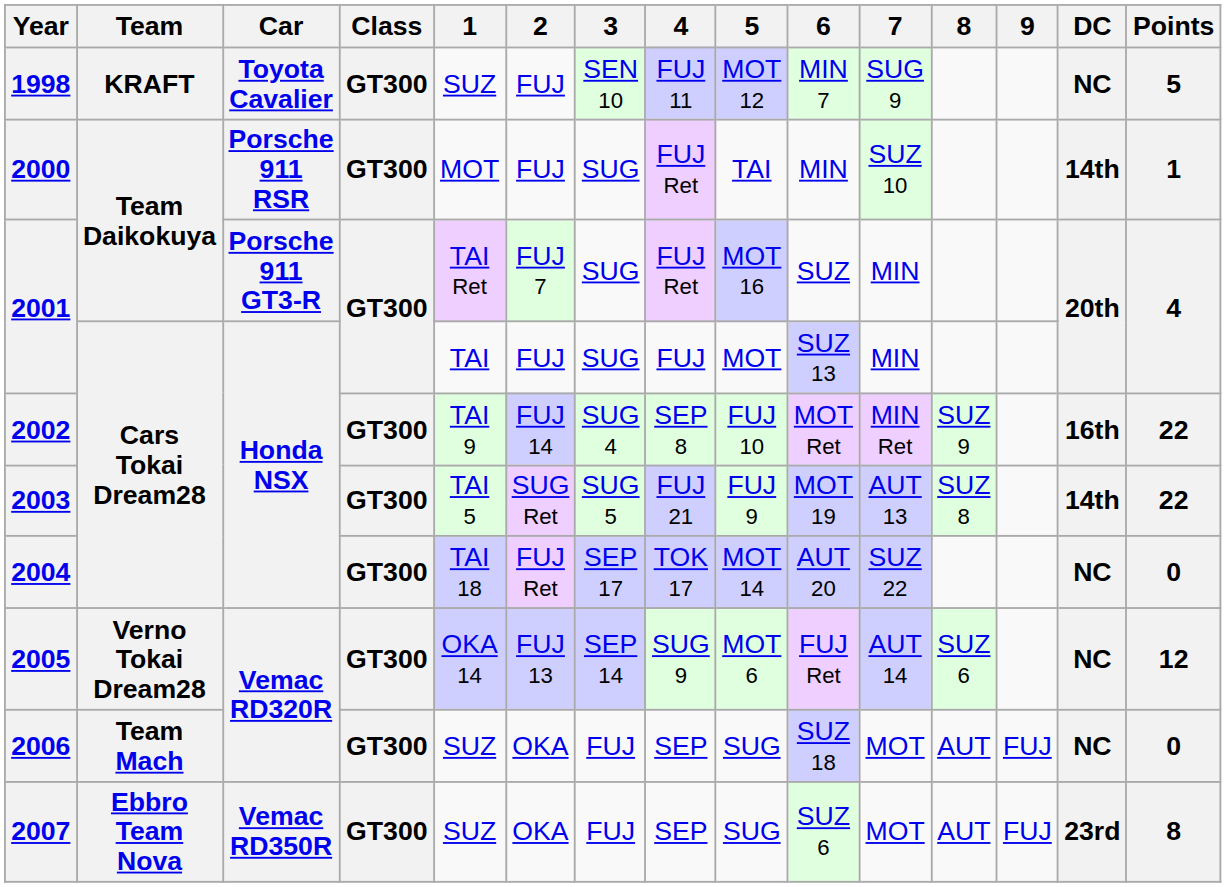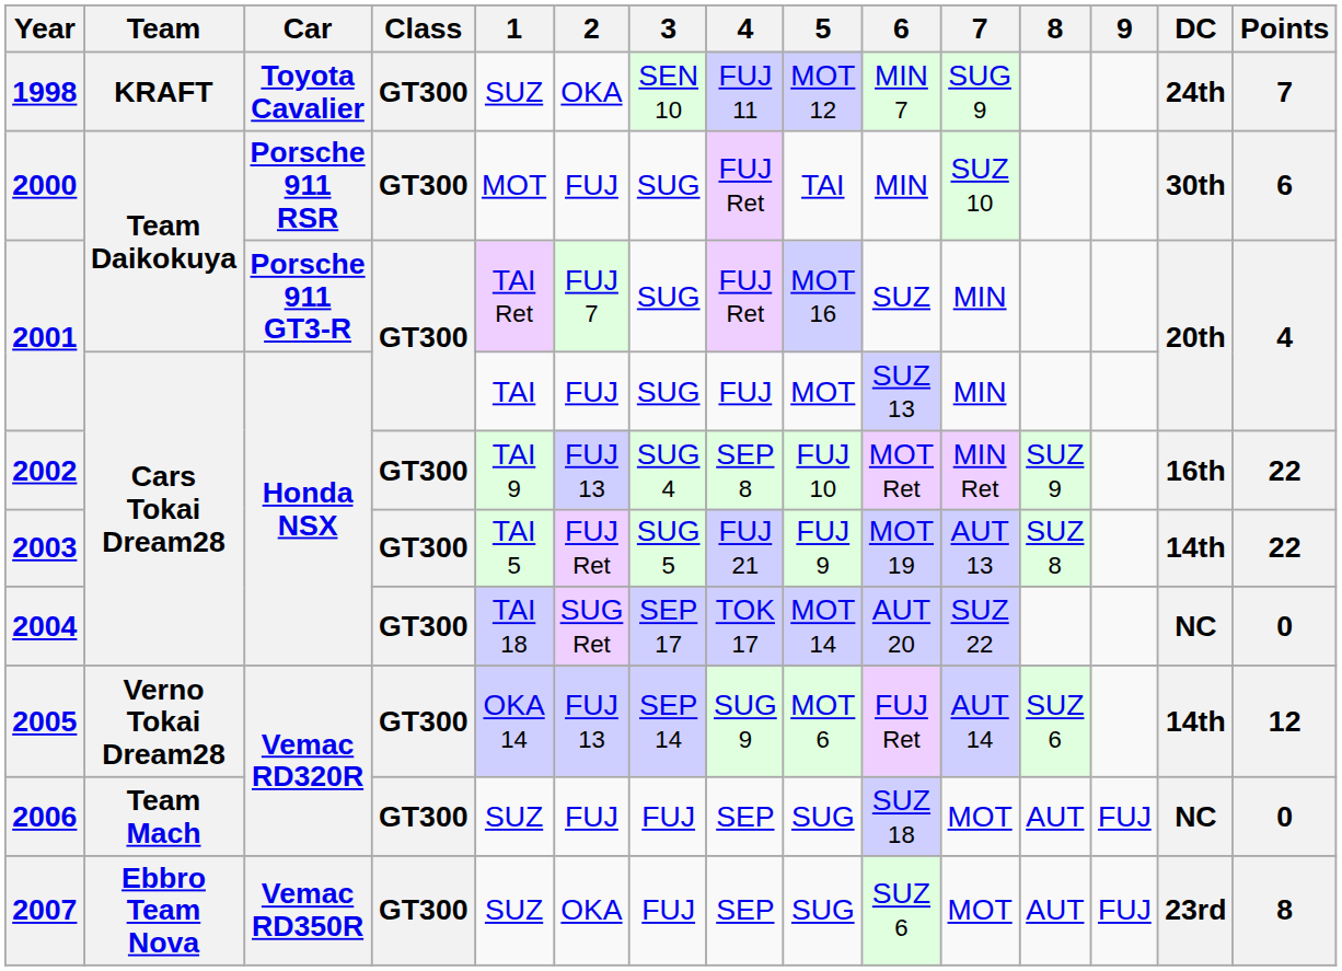 <table class="wikitable" style="text-align:center; font-size:90%">
 <tr>
 <th>Year</th>
 <th>Team</th>
 <th>Car</th>
 <th>Class</th>
 <th>1</th>
 <th>2</th>
 <th>3</th>
 <th>4</th>
 <th>5</th>
 <th>6</th>
 <th>7</th>
 <th>8</th>
 <th>9</th>
 <th>DC</th>
 <th>Points</th>
 </tr>
 <tr>
 <th><a href='#'>1998</a></th>
 <th>KRAFT</th>
 <th><a href='#'>Toyota Cavalier</a></th>
 <th>GT300</th>
 <td><a href='#'>SUZ</a></td>
-<td><a href='#'>FUJ</a></td>
+<td><a href='#'>OKA</a></td>
 <td bgcolor="#DFFFDF"><a href='#'>SEN</a><br><small>10</small></td>
 <td bgcolor="#CFCFFF"><a href='#'>FUJ</a><br><small>11</small></td>
 <td bgcolor="#CFCFFF"><a href='#'>MOT</a><br><small>12</small></td>
 <td bgcolor="#DFFFDF"><a href='#'>MIN</a><br><small>7</small></td>
 <td bgcolor="#DFFFDF"><a href='#'>SUG</a><br><small>9</small></td>
 <td></td>
 <td></td>
-<th>NC</th>
-<th>5</th>
+<th>24th</th>
+<th>7</th>
 </tr>
 <tr>
 <th><a href='#'>2000</a></th>
 <th rowspan="2">Team Daikokuya</th>
 <th><a href='#'>Porsche 911 RSR</a></th>
 <th>GT300</th>
 <td><a href='#'>MOT</a></td>
 <td><a href='#'>FUJ</a></td>
 <td><a href='#'>SUG</a></td>
 <td bgcolor="#EFCFFF"><a href='#'>FUJ</a><br><small>Ret</small></td>
 <td><a href='#'>TAI</a></td>
 <td><a href='#'>MIN</a></td>
 <td bgcolor="#DFFFDF"><a href='#'>SUZ</a><br><small>10</small></td>
 <td></td>
 <td></td>
-<th>14th</th>
-<th>1</th>
+<th>30th</th>
+<th>6</th>
 </tr>
 <tr>
 <th rowspan="2"><a href='#'>2001</a></th>
 <th><a href='#'>Porsche 911 GT3-R</a></th>
 <th rowspan="2">GT300</th>
 <td bgcolor="#EFCFFF"><a href='#'>TAI</a><br><small>Ret</small></td>
 <td bgcolor="#DFFFDF"><a href='#'>FUJ</a><br><small>7</small></td>
 <td><a href='#'>SUG</a></td>
 <td bgcolor="#EFCFFF"><a href='#'>FUJ</a><br><small>Ret</small></td>
 <td bgcolor="#CFCFFF"><a href='#'>MOT</a><br><small>16</small></td>
 <td><a href='#'>SUZ</a></td>
 <td><a href='#'>MIN</a></td>
 <td></td>
 <td></td>
 <th rowspan="2">20th</th>
 <th rowspan="2">4</th>
 </tr>
 <tr>
 <th rowspan="4">Cars Tokai Dream28</th>
 <th rowspan="4"><a href='#'>Honda NSX</a></th>
 <td><a href='#'>TAI</a></td>
 <td><a href='#'>FUJ</a></td>
 <td><a href='#'>SUG</a></td>
 <td><a href='#'>FUJ</a></td>
 <td><a href='#'>MOT</a></td>
 <td bgcolor="#CFCFFF"><a href='#'>SUZ</a><br><small>13</small></td>
 <td><a href='#'>MIN</a></td>
 <td></td>
 <td></td>
 </tr>
 <tr>
 <th><a href='#'>2002</a></th>
 <th>GT300</th>
 <td bgcolor="#DFFFDF"><a href='#'>TAI</a><br><small>9</small></td>
-<td bgcolor="#CFCFFF"><a href='#'>FUJ</a><br><small>14</small></td>
+<td bgcolor="#CFCFFF"><a href='#'>FUJ</a><br><small>13</small></td>
 <td bgcolor="#DFFFDF"><a href='#'>SUG</a><br><small>4</small></td>
 <td bgcolor="#DFFFDF"><a href='#'>SEP</a><br><small>8</small></td>
 <td bgcolor="#DFFFDF"><a href='#'>FUJ</a><br><small>10</small></td>
 <td bgcolor="#EFCFFF"><a href='#'>MOT</a><br><small>Ret</small></td>
 <td bgcolor="#EFCFFF"><a href='#'>MIN</a><br><small>Ret</small></td>
 <td bgcolor="#DFFFDF"><a href='#'>SUZ</a><br><small>9</small></td>
 <td></td>
 <th>16th</th>
 <th>22</th>
 </tr>
 <tr>
 <th><a href='#'>2003</a></th>
 <th>GT300</th>
 <td bgcolor="#DFFFDF"><a href='#'>TAI</a><br><small>5</small></td>
-<td bgcolor="#EFCFFF"><a href='#'>SUG</a><br><small>Ret</small></td>
+<td bgcolor="#EFCFFF"><a href='#'>FUJ</a><br><small>Ret</small></td>
 <td bgcolor="#DFFFDF"><a href='#'>SUG</a><br><small>5</small></td>
 <td bgcolor="#CFCFFF"><a href='#'>FUJ</a><br><small>21</small></td>
 <td bgcolor="#DFFFDF"><a href='#'>FUJ</a><br><small>9</small></td>
 <td bgcolor="#CFCFFF"><a href='#'>MOT</a><br><small>19</small></td>
 <td bgcolor="#CFCFFF"><a href='#'>AUT</a><br><small>13</small></td>
 <td bgcolor="#DFFFDF"><a href='#'>SUZ</a><br><small>8</small></td>
 <td></td>
 <th>14th</th>
 <th>22</th>
 </tr>
 <tr>
 <th><a href='#'>2004</a></th>
 <th>GT300</th>
 <td bgcolor="#CFCFFF"><a href='#'>TAI</a><br><small>18</small></td>
-<td bgcolor="#EFCFFF"><a href='#'>FUJ</a><br><small>Ret</small></td>
+<td bgcolor="#EFCFFF"><a href='#'>SUG</a><br><small>Ret</small></td>
 <td bgcolor="#CFCFFF"><a href='#'>SEP</a><br><small>17</small></td>
 <td bgcolor="#CFCFFF"><a href='#'>TOK</a><br><small>17</small></td>
 <td bgcolor="#CFCFFF"><a href='#'>MOT</a><br><small>14</small></td>
 <td bgcolor="#CFCFFF"><a href='#'>AUT</a><br><small>20</small></td>
 <td bgcolor="#CFCFFF"><a href='#'>SUZ</a><br><small>22</small></td>
 <td></td>
 <td></td>
 <th>NC</th>
 <th>0</th>
 </tr>
 <tr>
 <th><a href='#'>2005</a></th>
 <th>Verno Tokai Dream28</th>
 <th rowspan="2"><a href='#'>Vemac RD320R</a></th>
 <th>GT300</th>
 <td bgcolor="#CFCFFF"><a href='#'>OKA</a><br><small>14</small></td>
 <td bgcolor="#CFCFFF"><a href='#'>FUJ</a><br><small>13</small></td>
 <td bgcolor="#CFCFFF"><a href='#'>SEP</a><br><small>14</small></td>
 <td bgcolor="#DFFFDF"><a href='#'>SUG</a><br><small>9</small></td>
 <td bgcolor="#DFFFDF"><a href='#'>MOT</a><br><small>6</small></td>
 <td bgcolor="#EFCFFF"><a href='#'>FUJ</a><br><small>Ret</small></td>
 <td bgcolor="#CFCFFF"><a href='#'>AUT</a><br><small>14</small></td>
 <td bgcolor="#DFFFDF"><a href='#'>SUZ</a><br><small>6</small></td>
 <td></td>
-<th>NC</th>
+<th>14th</th>
 <th>12</th>
 </tr>
 <tr>
 <th><a href='#'>2006</a></th>
 <th>Team <a href='#'>Mach</a></th>
 <th>GT300</th>
 <td><a href='#'>SUZ</a></td>
-<td><a href='#'>OKA</a></td>
+<td><a href='#'>FUJ</a></td>
 <td><a href='#'>FUJ</a></td>
 <td><a href='#'>SEP</a></td>
 <td><a href='#'>SUG</a></td>
 <td bgcolor="#CFCFFF"><a href='#'>SUZ</a><br><small>18</small></td>
 <td><a href='#'>MOT</a></td>
 <td><a href='#'>AUT</a></td>
 <td><a href='#'>FUJ</a></td>
 <th>NC</th>
 <th>0</th>
 </tr>
 <tr>
 <th><a href='#'>2007</a></th>
 <th><a href='#'>Ebbro Team Nova</a></th>
 <th><a href='#'>Vemac RD350R</a></th>
 <th>GT300</th>
 <td><a href='#'>SUZ</a></td>
 <td><a href='#'>OKA</a></td>
 <td><a href='#'>FUJ</a></td>
 <td><a href='#'>SEP</a></td>
 <td><a href='#'>SUG</a></td>
 <td bgcolor="#DFFFDF"><a href='#'>SUZ</a><br><small>6</small></td>
 <td><a href='#'>MOT</a></td>
 <td><a href='#'>AUT</a></td>
 <td><a href='#'>FUJ</a></td>
 <th>23rd</th>
 <th>8</th>
 </tr>
 </table>
